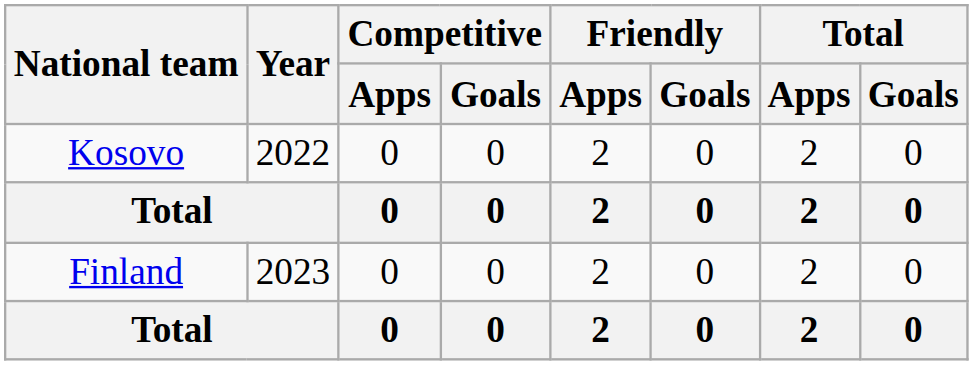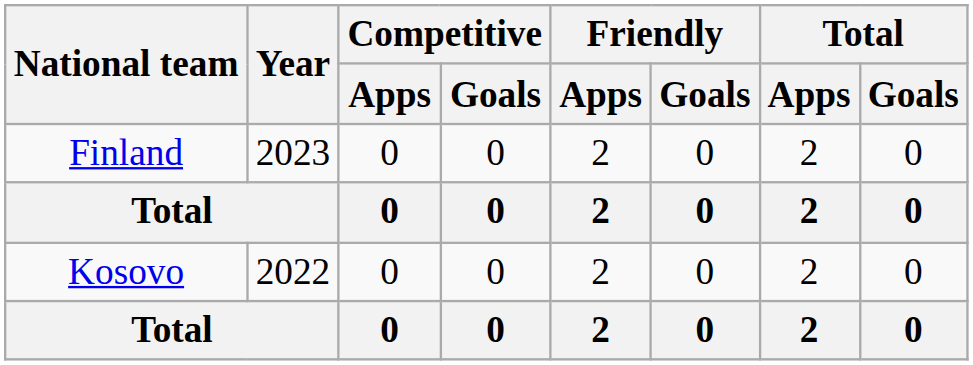 <table class="wikitable" style="text-align:center">
 <tr>
 <th rowspan="2">National team</th>
 <th rowspan="2">Year</th>
 <th colspan="2">Competitive</th>
 <th colspan="2">Friendly</th>
 <th colspan="2">Total</th>
 </tr>
 <tr>
 <th>Apps</th>
 <th>Goals</th>
 <th>Apps</th>
 <th>Goals</th>
 <th>Apps</th>
 <th>Goals</th>
+</tr>
+<tr>
+<td rowspan=1><a href='#'>Finland</a></td>
+<td>2023</td>
+<td>0</td>
+<td>0</td>
+<td>2</td>
+<td>0</td>
+<td>2</td>
+<td>0</td>
+</tr>
+<tr>
+<th colspan=2>Total</th>
+<th>0</th>
+<th>0</th>
+<th>2</th>
+<th>0</th>
+<th>2</th>
+<th>0</th>
 </tr>
 <tr>
 <td rowspan=1><a href='#'>Kosovo</a></td>
 <td>2022</td>
 <td>0</td>
 <td>0</td>
 <td>2</td>
 <td>0</td>
 <td>2</td>
 <td>0</td>
 </tr>
 <tr>
 <th colspan=2>Total</th>
 <th>0</th>
 <th>0</th>
 <th>2</th>
 <th>0</th>
 <th>2</th>
 <th>0</th>
 </tr>
-<tr>
-<td rowspan=1><a href='#'>Finland</a></td>
-<td>2023</td>
-<td>0</td>
-<td>0</td>
-<td>2</td>
-<td>0</td>
-<td>2</td>
-<td>0</td>
-</tr>
-<tr>
-<th colspan=2>Total</th>
-<th>0</th>
-<th>0</th>
-<th>2</th>
-<th>0</th>
-<th>2</th>
-<th>0</th>
-</tr>
 </table>
